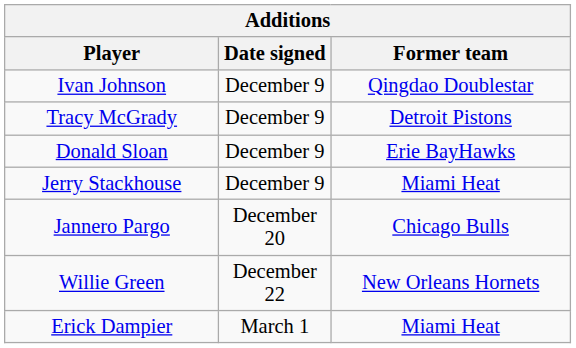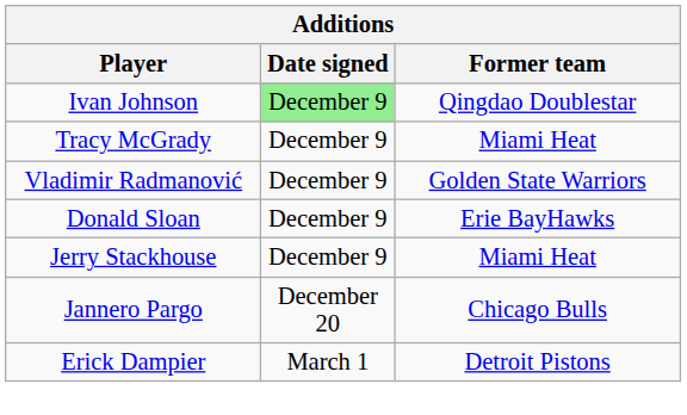 <table class="wikitable" style="text-align:center">
 <tr>
 <th colspan=3>Additions</th>
 </tr>
 <tr>
 <th style="width:160px">Player</th>
 <th style="width:80px">Date signed</th>
 <th style="width:180px">Former team</th>
 </tr>
 <tr>
 <td><a href='#'>Ivan Johnson</a></td>
-<td>December 9</td>
+<td style="background: lightgreen;">December 9</td>
 <td><a href='#'>Qingdao Doublestar</a> </td>
 </tr>
 <tr>
 <td><a href='#'>Tracy McGrady</a></td>
 <td>December 9</td>
-<td><a href='#'>Detroit Pistons</a></td>
+<td><a href='#'>Miami Heat</a></td>
+</tr>
+<tr>
+<td><a href='#'>Vladimir Radmanović</a></td>
+<td>December 9</td>
+<td><a href='#'>Golden State Warriors</a></td>
 </tr>
 <tr>
 <td><a href='#'>Donald Sloan</a> </td>
 <td>December 9</td>
 <td><a href='#'>Erie BayHawks</a> </td>
 </tr>
 <tr>
 <td><a href='#'>Jerry Stackhouse</a></td>
 <td>December 9</td>
 <td><a href='#'>Miami Heat</a></td>
 </tr>
 <tr>
 <td><a href='#'>Jannero Pargo</a></td>
 <td>December 20</td>
 <td><a href='#'>Chicago Bulls</a></td>
 </tr>
 <tr>
-<td><a href='#'>Willie Green</a></td>
-<td>December 22</td>
-<td><a href='#'>New Orleans Hornets</a></td>
-</tr>
-<tr>
 <td><a href='#'>Erick Dampier</a></td>
 <td>March 1</td>
-<td><a href='#'>Miami Heat</a></td>
+<td><a href='#'>Detroit Pistons</a></td>
 </tr>
 </table>
